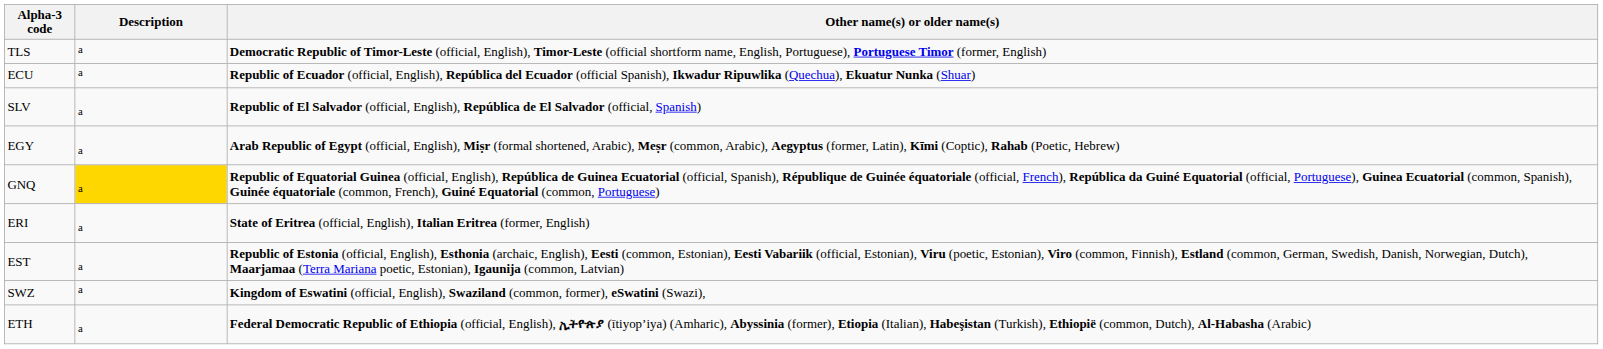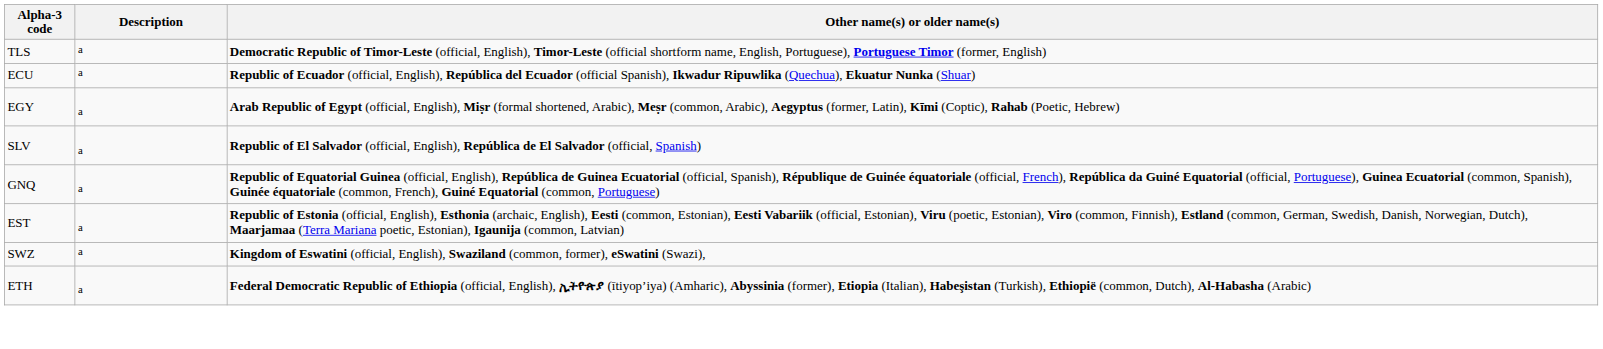 <table class="wikitable">
 <tr>
 <th>Alpha-3 code</th>
 <th width=180px>Description</th>
 <th>Other name(s) or older name(s)</th>
 </tr>
 <tr>
 <td>TLS</td>
 <td>  <sup>a</sup></td>
 <td><strong>Democratic Republic of Timor-Leste</strong> (official, English), <strong>Timor-Leste</strong> (official shortform name, English, Portuguese), <strong><a href='#'>Portuguese Timor</a></strong> (former, English)</td>
 </tr>
 <tr>
 <td>ECU</td>
 <td>  <sup>a</sup></td>
 <td><strong>Republic of Ecuador</strong> (official, English), <strong>República del Ecuador</strong> (official Spanish),  <strong>Ikwadur Ripuwlika</strong> (<a href='#'>Quechua</a>), <strong>Ekuatur Nunka</strong> (<a href='#'>Shuar</a>)</td>
 </tr>
 <tr>
+<td>EGY</td>
+<td> <br> <sup>a</sup></td>
+<td><strong>Arab Republic of Egypt</strong> (official, English), <strong>Miṣr</strong> (formal shortened, Arabic), <strong>Meṣr</strong> (common, Arabic), <strong>Aegyptus</strong> (former, Latin), <strong>Kīmi</strong> (Coptic), <strong>Rahab</strong> (Poetic, Hebrew)</td>
+</tr>
+<tr>
 <td>SLV</td>
 <td> <br> <sup>a</sup></td>
 <td><strong>Republic of El Salvador</strong> (official, English), <strong>República de El Salvador</strong> (official, <a href='#'>Spanish</a>)</td>
 </tr>
 <tr>
-<td>EGY</td>
+<td>GNQ</td>
 <td> <br> <sup>a</sup></td>
-<td><strong>Arab Republic of Egypt</strong> (official, English), <strong>Miṣr</strong> (formal shortened, Arabic), <strong>Meṣr</strong> (common, Arabic), <strong>Aegyptus</strong> (former, Latin), <strong>Kīmi</strong> (Coptic), <strong>Rahab</strong> (Poetic, Hebrew)</td>
-</tr>
-<tr>
-<td>GNQ</td>
-<td style="background: gold;"> <br> <sup>a</sup></td>
 <td><strong>Republic of Equatorial Guinea</strong> (official, English), <strong>República de Guinea Ecuatorial</strong> (official, Spanish), <strong>République de Guinée équatoriale</strong> (official, <a href='#'>French</a>), <strong>República da Guiné Equatorial</strong> (official, <a href='#'>Portuguese</a>), <strong>Guinea Ecuatorial</strong> (common, Spanish), <strong>Guinée équatoriale</strong> (common, French), <strong>Guiné Equatorial</strong> (common, <a href='#'>Portuguese</a>)</td>
-</tr>
-<tr>
-<td>ERI</td>
-<td> <br> <sup>a</sup></td>
-<td><strong>State of Eritrea</strong> (official, English), <strong>Italian Eritrea</strong> (former, English)</td>
 </tr>
 <tr>
 <td>EST</td>
 <td> <br> <sup>a</sup></td>
 <td><strong>Republic of Estonia</strong> (official, English), <strong>Esthonia</strong> (archaic, English), <strong>Eesti</strong> (common, Estonian), <strong>Eesti Vabariik</strong> (official, Estonian), <strong>Viru</strong> (poetic, Estonian), <strong>Viro</strong> (common, Finnish), <strong>Estland</strong> (common, German, Swedish, Danish, Norwegian, Dutch), <strong>Maarjamaa</strong> (<a href='#'>Terra Mariana</a> poetic, Estonian), <strong>Igaunija</strong> (common, Latvian)</td>
 </tr>
 <tr>
 <td>SWZ</td>
 <td>  <sup>a</sup></td>
 <td><strong>Kingdom of Eswatini</strong> (official, English), <strong>Swaziland</strong> (common, former), <strong>eSwatini</strong> (Swazi),</td>
 </tr>
 <tr>
 <td>ETH</td>
 <td> <br> <sup>a</sup></td>
 <td><strong>Federal Democratic Republic of Ethiopia</strong> (official, English), <strong>ኢትዮጵያ</strong> (ītiyop’iya) (Amharic), <strong>Abyssinia</strong> (former), <strong>Etiopia</strong> (Italian), <strong>Habeşistan</strong> (Turkish),  <strong>Ethiopië</strong> (common, Dutch), <strong>Al-Habasha</strong> (Arabic)</td>
 </tr>
 </table>
